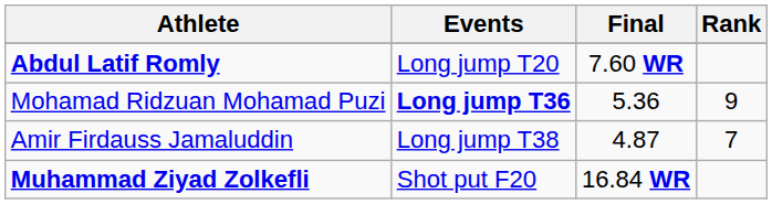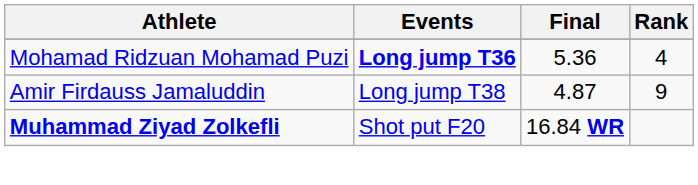 <table class=wikitable>
 <tr>
 <th>Athlete</th>
 <th>Events</th>
 <th>Final</th>
 <th>Rank</th>
 </tr>
 <tr>
 </tr>
 <tr>
-<td><strong><a href='#'>Abdul Latif Romly</a></strong></td>
-<td><a href='#'>Long jump T20</a></td>
-<td align="center">7.60 <strong><a href='#'>WR</a></strong></td>
-<td align="center"></td>
-</tr>
-<tr>
 <td><a href='#'>Mohamad Ridzuan Mohamad Puzi</a></td>
 <td><strong><a href='#'>Long jump T36</a></strong></td>
 <td align="center">5.36</td>
-<td align="center">9</td>
+<td align="center">4</td>
 </tr>
 <tr>
 <td><a href='#'>Amir Firdauss Jamaluddin</a></td>
 <td><a href='#'>Long jump T38</a></td>
 <td align="center">4.87</td>
-<td align="center">7</td>
+<td align="center">9</td>
 </tr>
 <tr>
 <td><strong><a href='#'>Muhammad Ziyad Zolkefli</a></strong></td>
 <td><a href='#'>Shot put F20</a></td>
 <td align="center">16.84 <strong><a href='#'>WR</a></strong></td>
 <td align="center"></td>
 </tr>
 </table>
